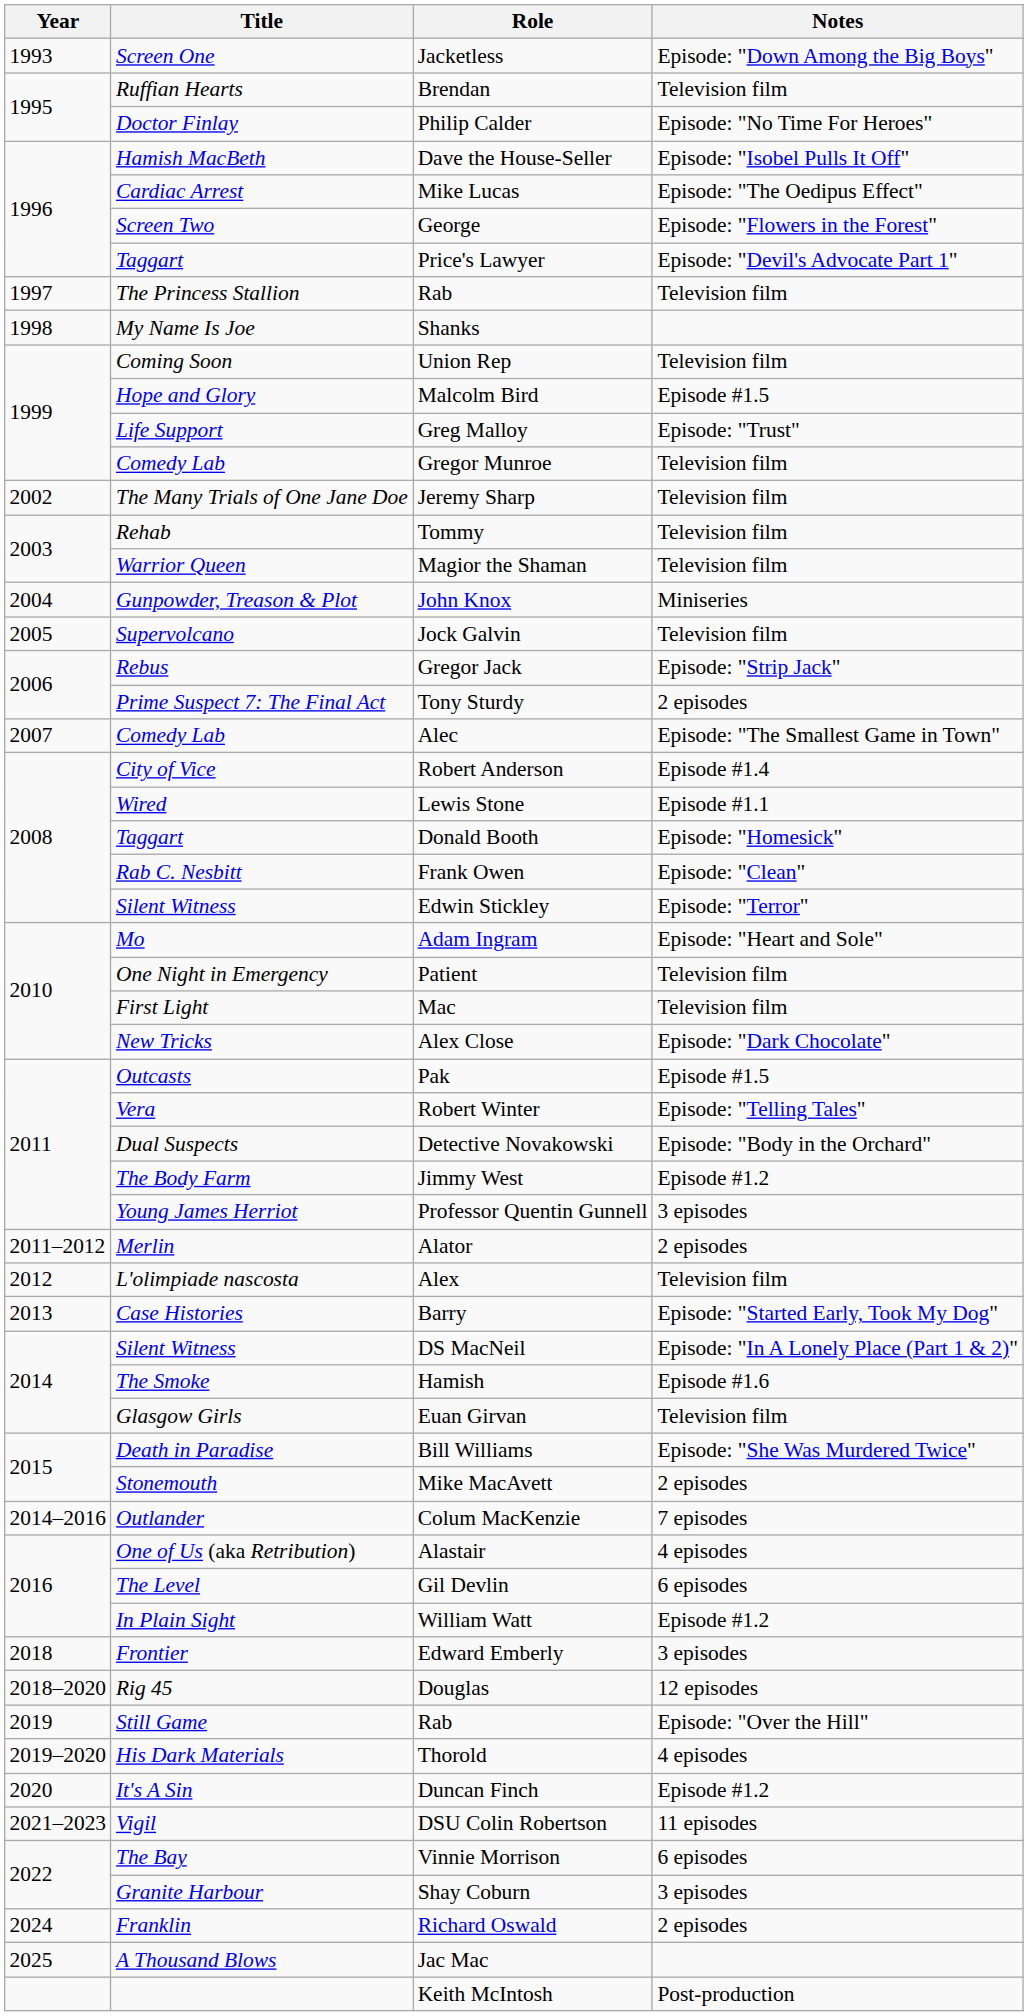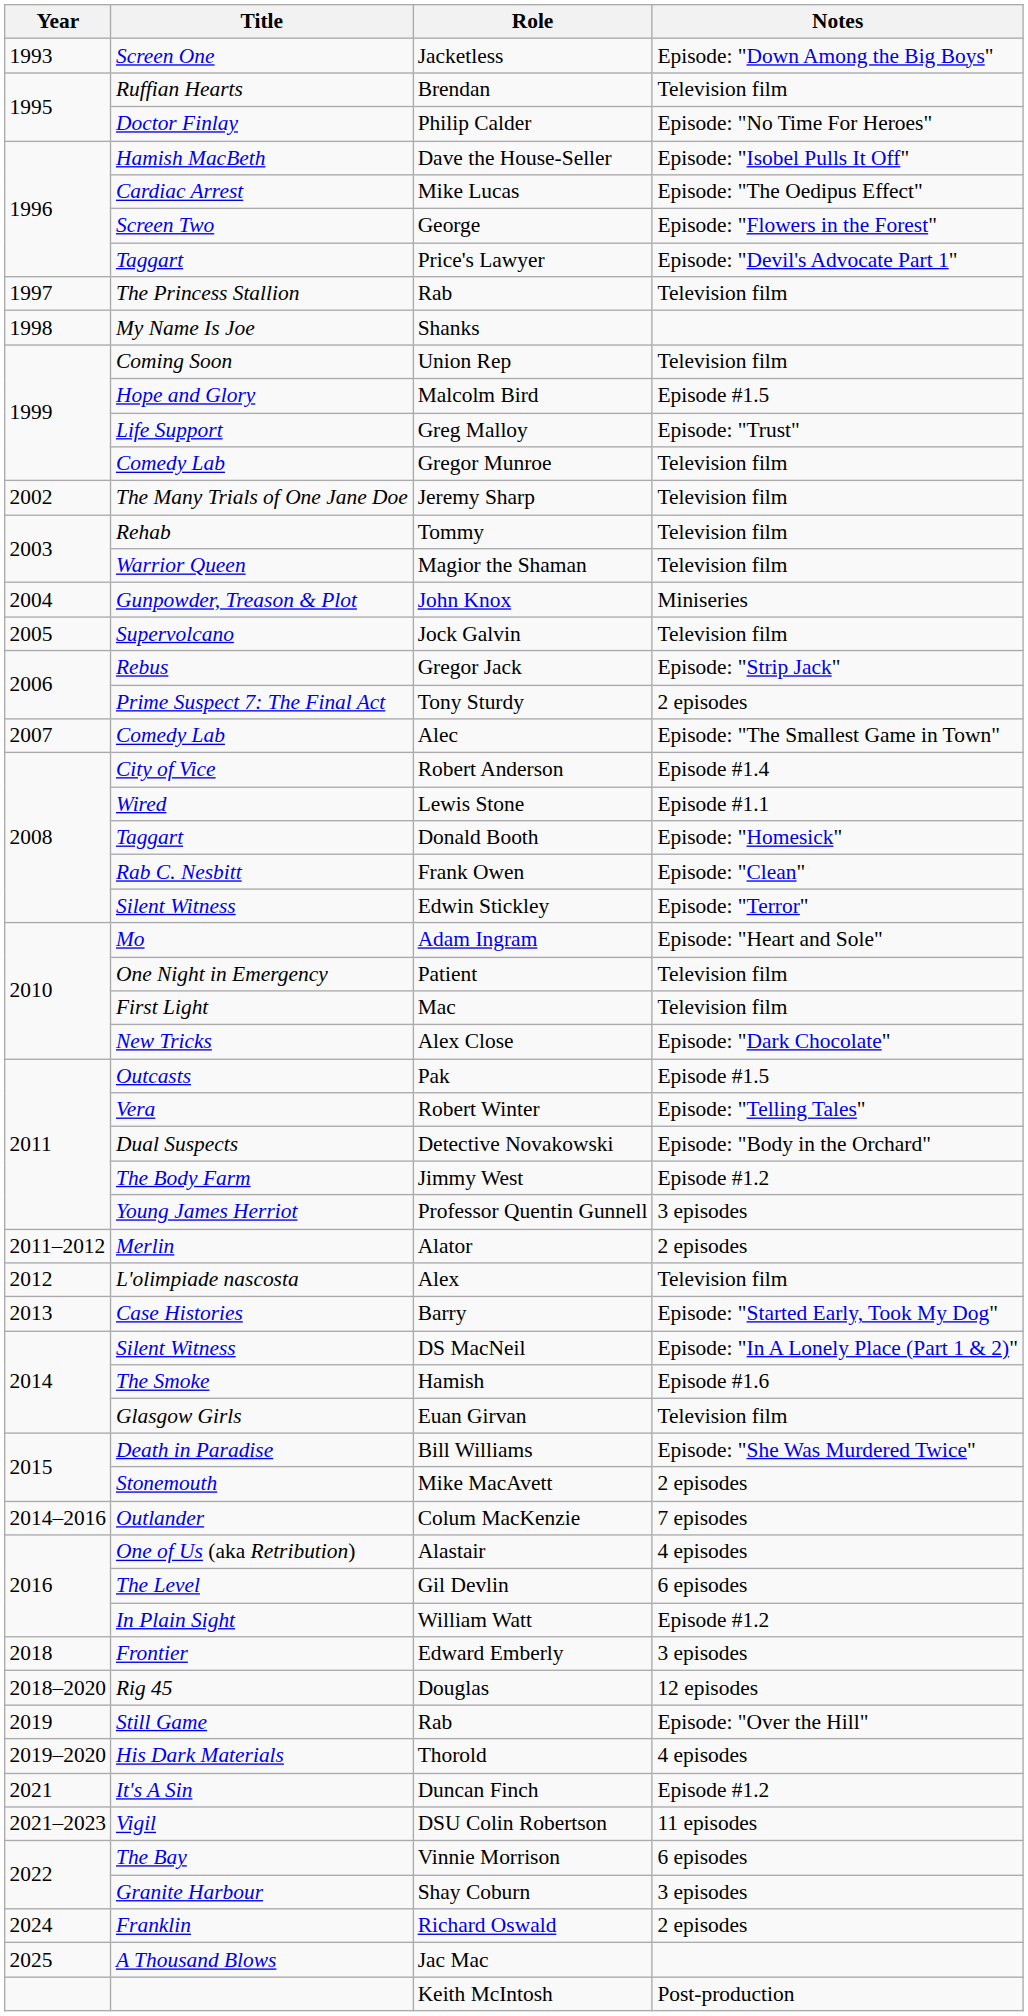 <table class="wikitable sortable">
 <tr>
 <th>Year</th>
 <th>Title</th>
 <th>Role</th>
 <th class="unsortable">Notes</th>
 </tr>
 <tr>
 <td>1993</td>
 <td><em><a href='#'>Screen One</a></em></td>
 <td>Jacketless</td>
 <td>Episode: "<a href='#'>Down Among the Big Boys</a>"</td>
 </tr>
 <tr>
 <td rowspan="2">1995</td>
 <td><em>Ruffian Hearts</em></td>
 <td>Brendan</td>
 <td>Television film</td>
 </tr>
 <tr>
 <td><em><a href='#'>Doctor Finlay</a></em></td>
 <td>Philip Calder</td>
 <td>Episode: "No Time For Heroes"</td>
 </tr>
 <tr>
 <td rowspan="4">1996</td>
 <td><em><a href='#'>Hamish MacBeth</a></em></td>
 <td>Dave the House-Seller</td>
 <td>Episode: "<a href='#'>Isobel Pulls It Off</a>"</td>
 </tr>
 <tr>
 <td><em><a href='#'>Cardiac Arrest</a></em></td>
 <td>Mike Lucas</td>
 <td>Episode: "The Oedipus Effect"</td>
 </tr>
 <tr>
 <td><em><a href='#'>Screen Two</a></em></td>
 <td>George</td>
 <td>Episode: "<a href='#'>Flowers in the Forest</a>"</td>
 </tr>
 <tr>
 <td><em><a href='#'>Taggart</a></em></td>
 <td>Price's Lawyer</td>
 <td>Episode: "<a href='#'>Devil's Advocate Part 1</a>"</td>
 </tr>
 <tr>
 <td>1997</td>
 <td><em>The Princess Stallion</em></td>
 <td>Rab</td>
 <td>Television film</td>
 </tr>
 <tr>
 <td>1998</td>
 <td><em>My Name Is Joe</em></td>
 <td>Shanks</td>
 <td></td>
 </tr>
 <tr>
 <td rowspan="4">1999</td>
 <td><em>Coming Soon</em></td>
 <td>Union Rep</td>
 <td>Television film</td>
 </tr>
 <tr>
 <td><em><a href='#'>Hope and Glory</a></em></td>
 <td>Malcolm Bird</td>
 <td>Episode #1.5</td>
 </tr>
 <tr>
 <td><em><a href='#'>Life Support</a></em></td>
 <td>Greg Malloy</td>
 <td>Episode: "Trust"</td>
 </tr>
 <tr>
 <td><em><a href='#'>Comedy Lab</a></em></td>
 <td>Gregor Munroe</td>
 <td>Television film</td>
 </tr>
 <tr>
 <td>2002</td>
 <td><em>The Many Trials of One Jane Doe</em></td>
 <td>Jeremy Sharp</td>
 <td>Television film</td>
 </tr>
 <tr>
 <td rowspan="2">2003</td>
 <td><em>Rehab</em></td>
 <td>Tommy</td>
 <td>Television film</td>
 </tr>
 <tr>
 <td><em><a href='#'>Warrior Queen</a></em></td>
 <td>Magior the Shaman</td>
 <td>Television film</td>
 </tr>
 <tr>
 <td>2004</td>
 <td><em><a href='#'>Gunpowder, Treason & Plot</a></em></td>
 <td><a href='#'>John Knox</a></td>
 <td>Miniseries</td>
 </tr>
 <tr>
 <td>2005</td>
 <td><em><a href='#'>Supervolcano</a></em></td>
 <td>Jock Galvin</td>
 <td>Television film</td>
 </tr>
 <tr>
 <td rowspan="2">2006</td>
 <td><em><a href='#'>Rebus</a></em></td>
 <td>Gregor Jack</td>
 <td>Episode: "<a href='#'>Strip Jack</a>"</td>
 </tr>
 <tr>
 <td><em><a href='#'>Prime Suspect 7: The Final Act</a></em></td>
 <td>Tony Sturdy</td>
 <td>2 episodes</td>
 </tr>
 <tr>
 <td>2007</td>
 <td><em><a href='#'>Comedy Lab</a></em></td>
 <td>Alec</td>
 <td>Episode: "The Smallest Game in Town"</td>
 </tr>
 <tr>
 <td rowspan="5">2008</td>
 <td><em><a href='#'>City of Vice</a></em></td>
 <td>Robert Anderson</td>
 <td>Episode #1.4</td>
 </tr>
 <tr>
 <td><em><a href='#'>Wired</a></em></td>
 <td>Lewis Stone</td>
 <td>Episode #1.1</td>
 </tr>
 <tr>
 <td><em><a href='#'>Taggart</a></em></td>
 <td>Donald Booth</td>
 <td>Episode: "<a href='#'>Homesick</a>"</td>
 </tr>
 <tr>
 <td><em><a href='#'>Rab C. Nesbitt</a></em></td>
 <td>Frank Owen</td>
 <td>Episode: "<a href='#'>Clean</a>"</td>
 </tr>
 <tr>
 <td><em><a href='#'>Silent Witness</a></em></td>
 <td>Edwin Stickley</td>
 <td>Episode: "<a href='#'>Terror</a>"</td>
 </tr>
 <tr>
 <td rowspan="4">2010</td>
 <td><em><a href='#'>Mo</a></em></td>
 <td><a href='#'>Adam Ingram</a></td>
 <td>Episode: "Heart and Sole"</td>
 </tr>
 <tr>
 <td><em>One Night in Emergency</em></td>
 <td>Patient</td>
 <td>Television film</td>
 </tr>
 <tr>
 <td><em>First Light</em></td>
 <td>Mac</td>
 <td>Television film</td>
 </tr>
 <tr>
 <td><em><a href='#'>New Tricks</a></em></td>
 <td>Alex Close</td>
 <td>Episode: "<a href='#'>Dark Chocolate</a>"</td>
 </tr>
 <tr>
 <td rowspan="5">2011</td>
 <td><em><a href='#'>Outcasts</a></em></td>
 <td>Pak</td>
 <td>Episode #1.5</td>
 </tr>
 <tr>
 <td><em><a href='#'>Vera</a></em></td>
 <td>Robert Winter</td>
 <td>Episode: "<a href='#'>Telling Tales</a>"</td>
 </tr>
 <tr>
 <td><em>Dual Suspects</em></td>
 <td>Detective Novakowski</td>
 <td>Episode: "Body in the Orchard"</td>
 </tr>
 <tr>
 <td><em><a href='#'>The Body Farm</a></em></td>
 <td>Jimmy West</td>
 <td>Episode #1.2</td>
 </tr>
 <tr>
 <td><em><a href='#'>Young James Herriot</a></em></td>
 <td>Professor Quentin Gunnell</td>
 <td>3 episodes</td>
 </tr>
 <tr>
 <td>2011–2012</td>
 <td><em><a href='#'>Merlin</a></em></td>
 <td>Alator</td>
 <td>2 episodes</td>
 </tr>
 <tr>
 <td>2012</td>
 <td><em>L'olimpiade nascosta</em></td>
 <td>Alex</td>
 <td>Television film</td>
 </tr>
 <tr>
 <td>2013</td>
 <td><em><a href='#'>Case Histories</a></em></td>
 <td>Barry</td>
 <td>Episode: "<a href='#'>Started Early, Took My Dog</a>"</td>
 </tr>
 <tr>
 <td rowspan="3">2014</td>
 <td><em><a href='#'>Silent Witness</a></em></td>
 <td>DS MacNeil</td>
 <td>Episode: "<a href='#'>In A Lonely Place (Part 1 & 2)</a>"</td>
 </tr>
 <tr>
 <td><em><a href='#'>The Smoke</a></em></td>
 <td>Hamish</td>
 <td>Episode #1.6</td>
 </tr>
 <tr>
 <td><em>Glasgow Girls</em></td>
 <td>Euan Girvan</td>
 <td>Television film</td>
 </tr>
 <tr>
 <td rowspan="2">2015</td>
 <td><em><a href='#'>Death in Paradise</a></em></td>
 <td>Bill Williams</td>
 <td>Episode: "<a href='#'>She Was Murdered Twice</a>"</td>
 </tr>
 <tr>
 <td><em><a href='#'>Stonemouth</a></em></td>
 <td>Mike MacAvett</td>
 <td>2 episodes</td>
 </tr>
 <tr>
 <td>2014–2016</td>
 <td><em><a href='#'>Outlander</a></em></td>
 <td>Colum MacKenzie</td>
 <td>7 episodes</td>
 </tr>
 <tr>
 <td rowspan="3">2016</td>
 <td><em><a href='#'>One of Us</a></em> (aka <em>Retribution</em>)</td>
 <td>Alastair</td>
 <td>4 episodes</td>
 </tr>
 <tr>
 <td><em><a href='#'>The Level</a></em></td>
 <td>Gil Devlin</td>
 <td>6 episodes</td>
 </tr>
 <tr>
 <td><em><a href='#'>In Plain Sight</a></em></td>
 <td>William Watt</td>
 <td>Episode #1.2</td>
 </tr>
 <tr>
 <td>2018</td>
 <td><em><a href='#'>Frontier</a></em></td>
 <td>Edward Emberly</td>
 <td>3 episodes</td>
 </tr>
 <tr>
 <td>2018–2020</td>
 <td><em>Rig 45</em></td>
 <td>Douglas</td>
 <td>12 episodes</td>
 </tr>
 <tr>
 <td>2019</td>
 <td><em><a href='#'>Still Game</a></em></td>
 <td>Rab</td>
 <td>Episode: "Over the Hill"</td>
 </tr>
 <tr>
 <td>2019–2020</td>
 <td><em><a href='#'>His Dark Materials</a></em></td>
 <td>Thorold</td>
 <td>4 episodes</td>
 </tr>
 <tr>
-<td>2020</td>
+<td>2021</td>
 <td><em><a href='#'>It's A Sin</a></em></td>
 <td>Duncan Finch</td>
 <td>Episode #1.2</td>
 </tr>
 <tr>
 <td>2021–2023</td>
 <td><em><a href='#'>Vigil</a></em></td>
 <td>DSU Colin Robertson</td>
 <td>11 episodes</td>
 </tr>
 <tr>
 <td rowspan="2">2022</td>
 <td><em><a href='#'>The Bay</a></em></td>
 <td>Vinnie Morrison</td>
 <td>6 episodes</td>
 </tr>
 <tr>
 <td><em><a href='#'>Granite Harbour</a></em></td>
 <td>Shay Coburn</td>
 <td>3 episodes</td>
 </tr>
 <tr>
 <td>2024</td>
 <td><em><a href='#'>Franklin</a></em></td>
 <td><a href='#'>Richard Oswald</a></td>
 <td>2 episodes</td>
 </tr>
 <tr>
 <td>2025</td>
 <td><em><a href='#'>A Thousand Blows</a></em></td>
 <td>Jac Mac</td>
 <td></td>
 </tr>
 <tr>
 <td></td>
 <td></td>
 <td>Keith McIntosh</td>
 <td>Post-production</td>
 </tr>
 </table>
